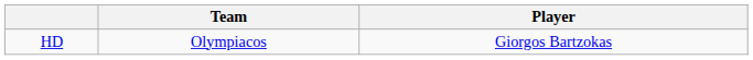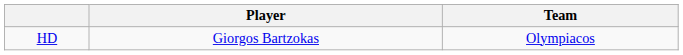 <table class="wikitable" style="text-align: center;" width="60%">
 <tr>
 <th style="text-align:center;"></th>
+<th style="text-align:center;">Player</th>
 <th style="text-align:center;">Team</th>
-<th style="text-align:center;">Player</th>
 </tr>
 <tr>
 <td style="text-align:center;"><a href='#'>HD</a></td>
+<td> <a href='#'>Giorgos Bartzokas</a></td>
 <td><a href='#'>Olympiacos</a></td>
-<td> <a href='#'>Giorgos Bartzokas</a></td>
 </tr>
 </table>
